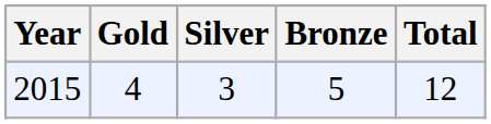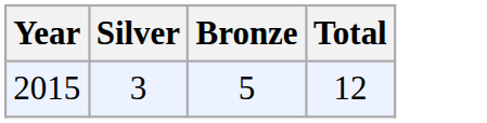 <table class="sortable wikitable" style="font-size: 90%;">
 <tr>
 <th>Year</th>
-<th>Gold</th>
 <th>Silver</th>
 <th>Bronze</th>
 <th>Total</th>
 </tr>
 <tr style="background:#ECF2FF">
 <td align="center">2015</td>
-<td align="center">4</td>
 <td align="center">3</td>
 <td align="center">5</td>
 <td align="center">12</td>
 </tr>
 </table>
